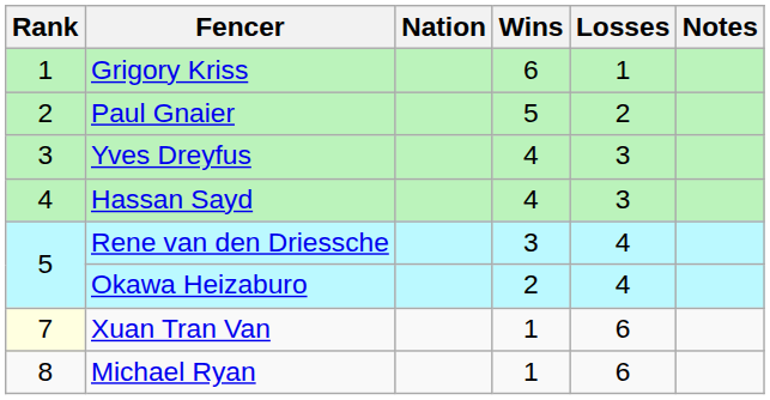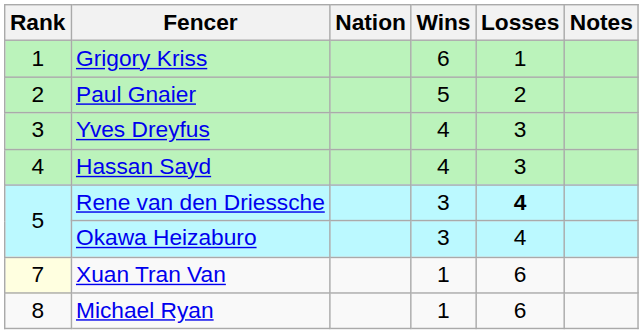 <table class="wikitable sortable" style="text-align:center">
 <tr>
 <th>Rank</th>
 <th>Fencer</th>
 <th>Nation</th>
 <th>Wins</th>
 <th>Losses</th>
 <th>Notes</th>
 </tr>
 <tr bgcolor=bbf3bb>
 <td>1</td>
 <td align=left><a href='#'>Grigory Kriss</a></td>
 <td align=left></td>
 <td>6</td>
 <td>1</td>
 <td></td>
 </tr>
 <tr bgcolor=bbf3bb>
 <td>2</td>
 <td align=left><a href='#'>Paul Gnaier</a></td>
 <td align=left></td>
 <td>5</td>
 <td>2</td>
 <td></td>
 </tr>
 <tr bgcolor=bbf3bb>
 <td>3</td>
 <td align=left><a href='#'>Yves Dreyfus</a></td>
 <td align=left></td>
 <td>4</td>
 <td>3</td>
 <td></td>
 </tr>
 <tr bgcolor=bbf3bb>
 <td>4</td>
 <td align=left><a href='#'>Hassan Sayd</a></td>
 <td align=left></td>
 <td>4</td>
 <td>3</td>
 <td></td>
 </tr>
 <tr bgcolor=bbf9ff>
 <td rowspan=2>5</td>
 <td align=left><a href='#'>Rene van den Driessche</a></td>
 <td align=left></td>
 <td>3</td>
-<td>4</td>
+<td><strong>4</strong></td>
 <td></td>
 </tr>
 <tr bgcolor=bbf9ff>
 <td align=left><a href='#'>Okawa Heizaburo</a></td>
 <td align=left></td>
-<td>2</td>
+<td>3</td>
 <td>4</td>
 <td></td>
 </tr>
 <tr>
 <td style="background: lightyellow;">7</td>
 <td align=left><a href='#'>Xuan Tran Van</a></td>
 <td align=left></td>
 <td>1</td>
 <td>6</td>
 <td></td>
 </tr>
 <tr>
 <td>8</td>
 <td align=left><a href='#'>Michael Ryan</a></td>
 <td align=left></td>
 <td>1</td>
 <td>6</td>
 <td></td>
 </tr>
 </table>
